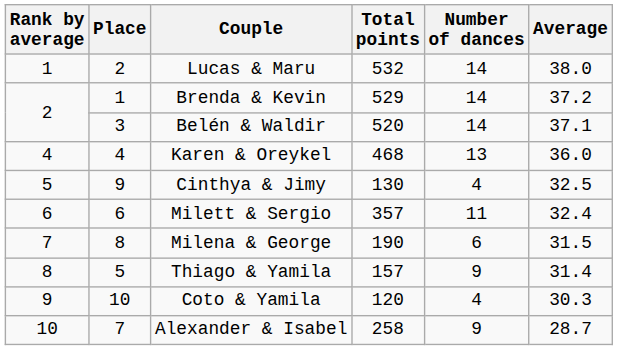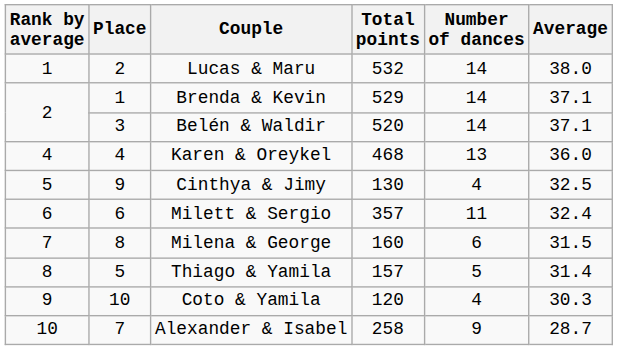 <table class="wikitable sortable" style="margin:auto; text-align:center;">
 <tr>
 <th>Rank by<br>average</th>
 <th>Place</th>
 <th>Couple</th>
 <th>Total<br>points</th>
 <th>Number<br>of dances</th>
 <th>Average</th>
 </tr>
 <tr>
 <td>1</td>
 <td>2</td>
 <td>Lucas & Maru</td>
 <td>532</td>
 <td>14</td>
 <td>38.0</td>
 </tr>
 <tr>
 <td rowspan=2>2</td>
 <td>1</td>
 <td>Brenda & Kevin</td>
 <td>529</td>
 <td>14</td>
-<td>37.2</td>
+<td>37.1</td>
 </tr>
 <tr>
 <td>3</td>
 <td>Belén & Waldir</td>
 <td>520</td>
 <td>14</td>
 <td>37.1</td>
 </tr>
 <tr>
 <td>4</td>
 <td>4</td>
 <td>Karen & Oreykel</td>
 <td>468</td>
 <td>13</td>
 <td>36.0</td>
 </tr>
 <tr>
 <td>5</td>
 <td>9</td>
 <td>Cinthya & Jimy</td>
 <td>130</td>
 <td>4</td>
 <td>32.5</td>
 </tr>
 <tr>
 <td>6</td>
 <td>6</td>
 <td>Milett & Sergio</td>
 <td>357</td>
 <td>11</td>
 <td>32.4</td>
 </tr>
 <tr>
 <td>7</td>
 <td>8</td>
 <td>Milena & George</td>
-<td>190</td>
+<td>160</td>
 <td>6</td>
 <td>31.5</td>
 </tr>
 <tr>
 <td>8</td>
 <td>5</td>
 <td>Thiago & Yamila</td>
 <td>157</td>
-<td>9</td>
+<td>5</td>
 <td>31.4</td>
 </tr>
 <tr>
 <td>9</td>
 <td>10</td>
 <td>Coto & Yamila</td>
 <td>120</td>
 <td>4</td>
 <td>30.3</td>
 </tr>
 <tr>
 <td>10</td>
 <td>7</td>
 <td>Alexander & Isabel</td>
 <td>258</td>
 <td>9</td>
 <td>28.7</td>
 </tr>
 </table>
